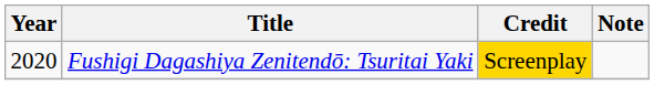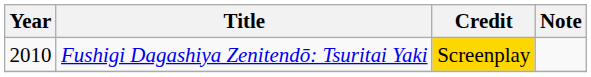 <table class="wikitable">
 <tr>
 <th>Year</th>
 <th>Title</th>
 <th>Credit</th>
 <th>Note</th>
 </tr>
 <tr>
-<td>2020</td>
+<td>2010</td>
 <td><em><a href='#'>Fushigi Dagashiya Zenitendō: Tsuritai Yaki</a></em></td>
 <td style="background: gold;">Screenplay</td>
 <td></td>
 </tr>
 <tr>
 </tr>
 </table>
